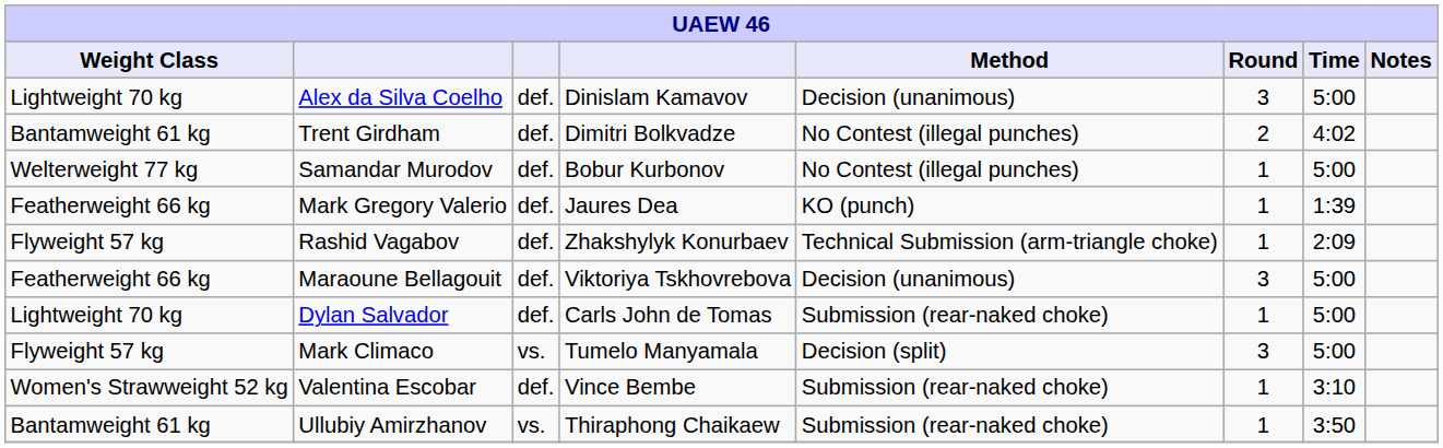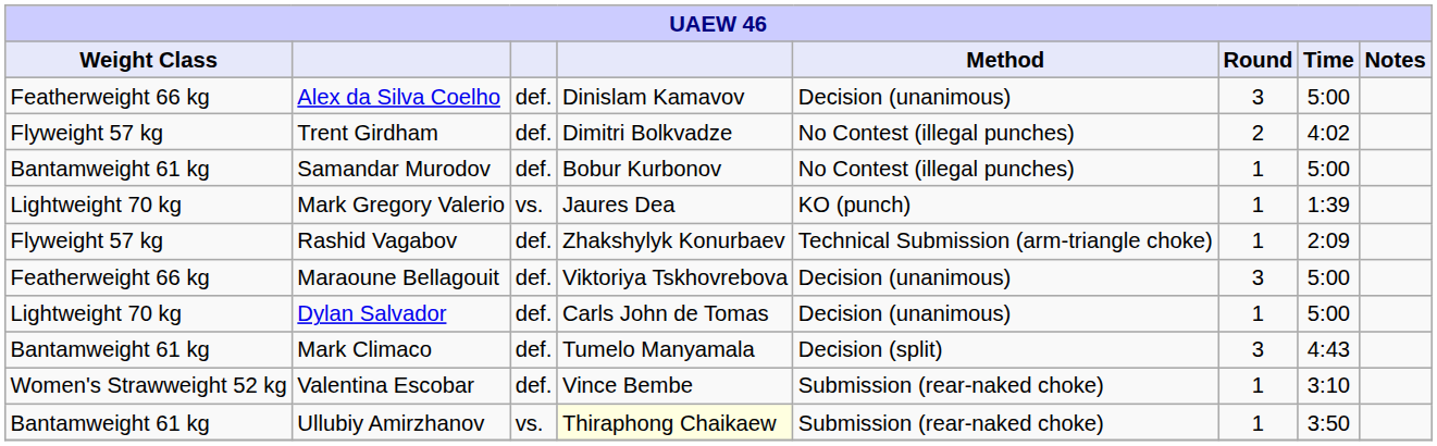 <table class="wikitable" style="font-size: 80%;">
 <tr>
 <th colspan="8" style="background-color: #ccf; color: #000080; text-align: center;"><strong>UAEW 46</strong></th>
 </tr>
 <tr>
 <th colspan="1" style="background-color: #E6E8FA; color: #000000; text-align: center;">Weight Class</th>
 <th colspan="1" style="background-color: #E6E8FA; color: #000000; text-align: center;"></th>
 <th colspan="1" style="background-color: #E6E8FA; color: #000000; text-align: center;"></th>
 <th colspan="1" style="background-color: #E6E8FA; color: #000000; text-align: center;"></th>
 <th colspan="1" style="background-color: #E6E8FA; color: #000000; text-align: center;">Method</th>
 <th colspan="1" style="background-color: #E6E8FA; color: #000000; text-align: center;">Round</th>
 <th colspan="1" style="background-color: #E6E8FA; color: #000000; text-align: center;">Time</th>
 <th colspan="1" style="background-color: #E6E8FA; color: #000000; text-align: center;">Notes</th>
 </tr>
 <tr>
-<td>Lightweight 70 kg</td>
+<td>Featherweight 66 kg</td>
 <td> <a href='#'>Alex da Silva Coelho</a></td>
 <td>def.</td>
 <td> Dinislam Kamavov</td>
 <td>Decision (unanimous)</td>
 <td align=center>3</td>
 <td align=center>5:00</td>
 <td></td>
 </tr>
 <tr>
-<td>Bantamweight 61 kg</td>
+<td>Flyweight 57 kg</td>
 <td> Trent Girdham</td>
 <td>def.</td>
 <td> Dimitri Bolkvadze</td>
 <td>No Contest (illegal punches)</td>
 <td align=center>2</td>
 <td align=center>4:02</td>
 <td></td>
 </tr>
 <tr>
-<td>Welterweight 77 kg</td>
+<td>Bantamweight 61 kg</td>
 <td> Samandar Murodov</td>
 <td>def.</td>
 <td> Bobur Kurbonov</td>
 <td>No Contest (illegal punches)</td>
 <td align=center>1</td>
 <td align=center>5:00</td>
 <td></td>
 </tr>
 <tr>
-<td>Featherweight 66 kg</td>
+<td>Lightweight 70 kg</td>
 <td> Mark Gregory Valerio</td>
-<td>def.</td>
+<td>vs.</td>
 <td> Jaures Dea</td>
 <td>KO (punch)</td>
 <td align=center>1</td>
 <td align=center>1:39</td>
 <td></td>
 </tr>
 <tr>
 <td>Flyweight 57 kg</td>
 <td> Rashid Vagabov</td>
 <td>def.</td>
 <td> Zhakshylyk Konurbaev</td>
 <td>Technical Submission (arm-triangle choke)</td>
 <td align=center>1</td>
 <td align=center>2:09</td>
 <td></td>
 </tr>
 <tr>
 <td>Featherweight 66 kg</td>
 <td> Maraoune Bellagouit</td>
 <td>def.</td>
 <td> Viktoriya Tskhovrebova</td>
 <td>Decision (unanimous)</td>
 <td align=center>3</td>
 <td align=center>5:00</td>
 <td></td>
 </tr>
 <tr>
 <td>Lightweight 70 kg</td>
 <td> <a href='#'>Dylan Salvador</a></td>
 <td>def.</td>
 <td> Carls John de Tomas</td>
-<td>Submission (rear-naked choke)</td>
+<td>Decision (unanimous)</td>
 <td align=center>1</td>
 <td align=center>5:00</td>
 <td></td>
 </tr>
 <tr>
-<td>Flyweight 57 kg</td>
+<td>Bantamweight 61 kg</td>
 <td> Mark Climaco</td>
-<td>vs.</td>
+<td>def.</td>
 <td> Tumelo Manyamala</td>
 <td>Decision (split)</td>
 <td align=center>3</td>
-<td align=center>5:00</td>
+<td align=center>4:43</td>
 <td></td>
 </tr>
 <tr>
 <td>Women's Strawweight 52 kg</td>
 <td> Valentina Escobar</td>
 <td>def.</td>
 <td> Vince Bembe</td>
 <td>Submission (rear-naked choke)</td>
 <td align=center>1</td>
 <td align=center>3:10</td>
 <td></td>
 </tr>
 <tr>
 <td>Bantamweight 61 kg</td>
 <td> Ullubiy Amirzhanov</td>
 <td>vs.</td>
-<td> Thiraphong Chaikaew</td>
+<td style="background: lightyellow;"> Thiraphong Chaikaew</td>
 <td>Submission (rear-naked choke)</td>
 <td align=center>1</td>
 <td align=center>3:50</td>
 <td></td>
 </tr>
 <tr>
 </tr>
 </table>
